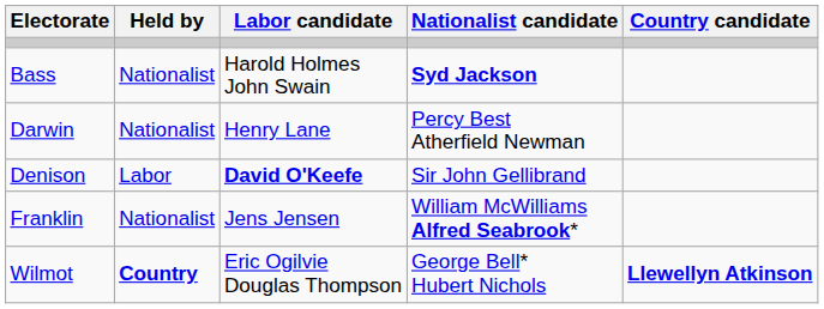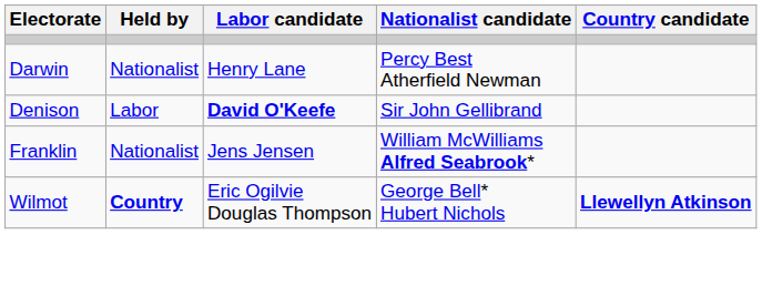 <table class="wikitable">
 <tr>
 <th>Electorate</th>
 <th>Held by</th>
 <th><a href='#'>Labor</a> candidate</th>
 <th><a href='#'>Nationalist</a> candidate</th>
 <th><a href='#'>Country</a> candidate</th>
 </tr>
 <tr bgcolor="#cccccc">
 <td></td>
 <td></td>
 <td></td>
 <td></td>
-<td></td>
-</tr>
-<tr>
-<td><a href='#'>Bass</a></td>
-<td><a href='#'>Nationalist</a></td>
-<td>Harold Holmes<br>John Swain</td>
-<td><strong><a href='#'>Syd Jackson</a></strong></td>
 <td></td>
 </tr>
 <tr>
 <td><a href='#'>Darwin</a></td>
 <td><a href='#'>Nationalist</a></td>
 <td><a href='#'>Henry Lane</a></td>
 <td><a href='#'>Percy Best</a><br>Atherfield Newman</td>
 <td></td>
 </tr>
 <tr>
 <td><a href='#'>Denison</a></td>
 <td><a href='#'>Labor</a></td>
 <td><strong><a href='#'>David O'Keefe</a></strong></td>
 <td><a href='#'>Sir John Gellibrand</a></td>
 <td></td>
 </tr>
 <tr>
 <td><a href='#'>Franklin</a></td>
 <td><a href='#'>Nationalist</a></td>
 <td><a href='#'>Jens Jensen</a></td>
 <td><a href='#'>William McWilliams</a><br><strong><a href='#'>Alfred Seabrook</a></strong>*</td>
 <td></td>
 </tr>
 <tr>
 <td><a href='#'>Wilmot</a></td>
 <td><strong><a href='#'>Country</a></strong></td>
 <td><a href='#'>Eric Ogilvie</a><br>Douglas Thompson</td>
 <td><a href='#'>George Bell</a>*<br><a href='#'>Hubert Nichols</a></td>
 <td><strong><a href='#'>Llewellyn Atkinson</a></strong></td>
 </tr>
 </table>
